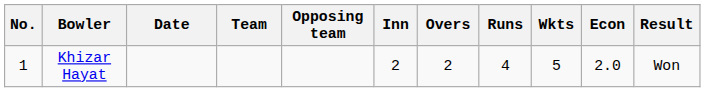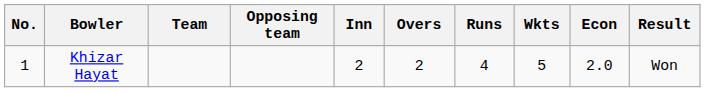 <table class="wikitable sortable" style="font-size: 100%">
 <tr align=center>
 <th scope="col" width="38">No.</th>
 <th scope="col" width="145">Bowler</th>
-<th scope="col" width="220">Date</th>
 <th scope="col" width="120">Team</th>
 <th scope="col" width="120">Opposing team</th>
 <th scope="col" width="60">Inn</th>
 <th scope="col" width="82">Overs</th>
 <th scope="col" width="70">Runs</th>
 <th scope="col" width="60">Wkts</th>
 <th scope="col" width="70">Econ</th>
 <th scope="col" width="70">Result</th>
 </tr>
 <tr align="center">
 <td scope="row">1</td>
 <td><a href='#'>Khizar Hayat</a></td>
 <td></td>
 <td></td>
-<td></td>
 <td>2</td>
 <td>2</td>
 <td>4</td>
 <td>5</td>
 <td>2.0</td>
 <td>Won</td>
 </tr>
 </table>
